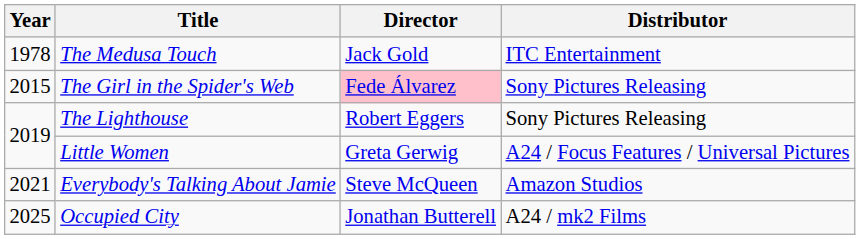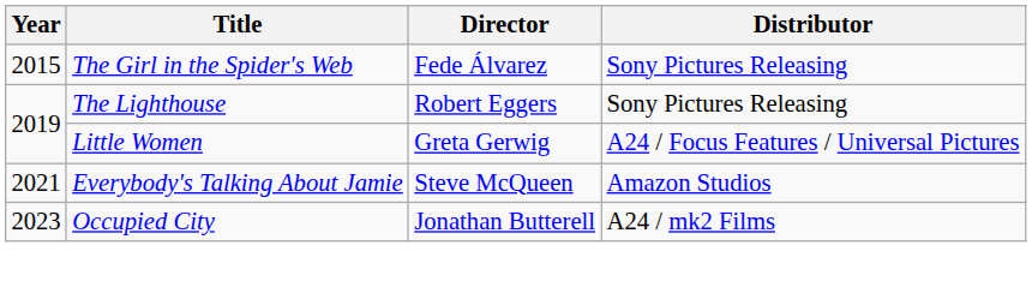 <table class="wikitable">
 <tr>
 <th>Year</th>
 <th>Title</th>
 <th>Director</th>
 <th>Distributor</th>
 </tr>
 <tr>
-<td>1978</td>
-<td><em><a href='#'>The Medusa Touch</a></em></td>
-<td><a href='#'>Jack Gold</a></td>
-<td><a href='#'>ITC Entertainment</a></td>
-</tr>
-<tr>
 <td>2015</td>
 <td><em><a href='#'>The Girl in the Spider's Web</a></em></td>
-<td style="background: pink;"><a href='#'>Fede Álvarez</a></td>
+<td><a href='#'>Fede Álvarez</a></td>
 <td><a href='#'>Sony Pictures Releasing</a></td>
 </tr>
 <tr>
 <td rowspan=2>2019</td>
 <td><em><a href='#'>The Lighthouse</a></em></td>
 <td><a href='#'>Robert Eggers</a></td>
 <td>Sony Pictures Releasing</td>
 </tr>
 <tr>
 <td><em><a href='#'>Little Women</a></em></td>
 <td><a href='#'>Greta Gerwig</a></td>
 <td><a href='#'>A24</a> / <a href='#'>Focus Features</a> / <a href='#'>Universal Pictures</a></td>
 </tr>
 <tr>
 <td>2021</td>
 <td><em><a href='#'>Everybody's Talking About Jamie</a></em></td>
 <td><a href='#'>Steve McQueen</a></td>
 <td><a href='#'>Amazon Studios</a></td>
 </tr>
 <tr>
-<td>2025</td>
+<td>2023</td>
 <td><em><a href='#'>Occupied City</a></em></td>
 <td><a href='#'>Jonathan Butterell</a></td>
 <td>A24 / <a href='#'>mk2 Films</a></td>
 </tr>
 </table>
